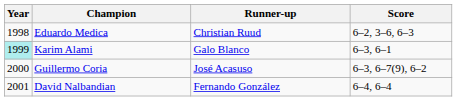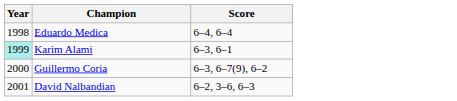 <table class="wikitable" style="font-size:90%">
 <tr>
 <th>Year</th>
 <th width="200">Champion</th>
-<th width="200">Runner-up</th>
 <th width="125">Score</th>
 </tr>
 <tr>
 <td>1998</td>
 <td> <a href='#'>Eduardo Medica</a></td>
-<td> <a href='#'>Christian Ruud</a></td>
-<td>6–2, 3–6, 6–3</td>
+<td>6–4, 6–4</td>
 </tr>
 <tr>
 <td style="background: paleturquoise;">1999</td>
 <td> <a href='#'>Karim Alami</a></td>
-<td> <a href='#'>Galo Blanco</a></td>
 <td>6–3, 6–1</td>
 </tr>
 <tr>
 <td>2000</td>
 <td> <a href='#'>Guillermo Coria</a></td>
-<td> <a href='#'>José Acasuso</a></td>
 <td>6–3, 6–7(9), 6–2</td>
 </tr>
 <tr>
 <td>2001</td>
 <td> <a href='#'>David Nalbandian</a></td>
-<td> <a href='#'>Fernando González</a></td>
-<td>6–4, 6–4</td>
+<td>6–2, 3–6, 6–3</td>
 </tr>
 </table>
